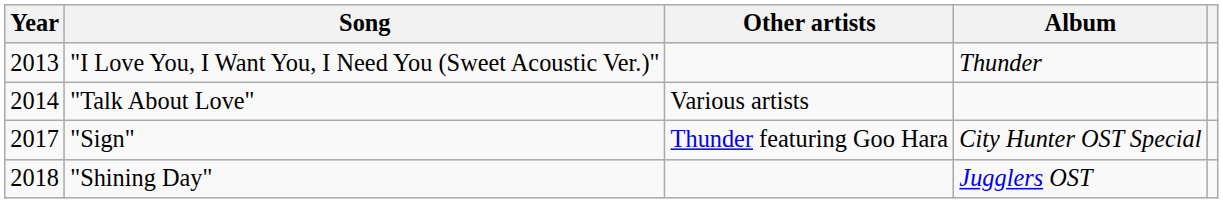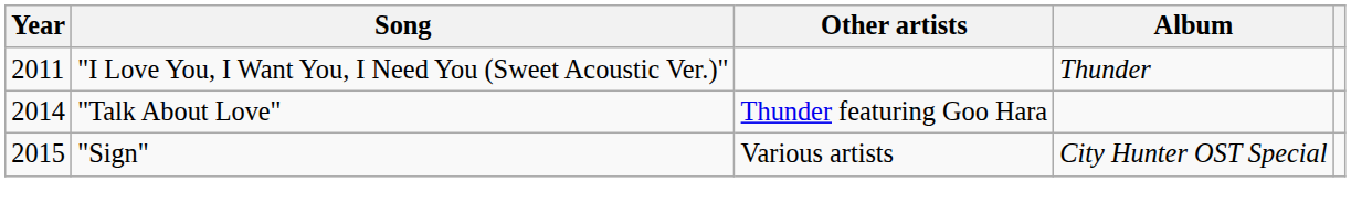 <table class="wikitable">
 <tr>
 <th>Year</th>
 <th>Song</th>
 <th>Other artists</th>
 <th>Album</th>
 <th scope="col" class="unsortable"></th>
 </tr>
 <tr>
-<td>2013</td>
+<td>2011</td>
 <td>"I Love You, I Want You, I Need You (Sweet Acoustic Ver.)"</td>
 <td></td>
 <td><em>Thunder</em></td>
 <td></td>
 </tr>
 <tr>
 <td>2014</td>
 <td>"Talk About Love"</td>
-<td>Various artists</td>
+<td><a href='#'>Thunder</a> featuring Goo Hara</td>
 <td></td>
 <td></td>
 </tr>
 <tr>
-<td>2017</td>
+<td>2015</td>
 <td>"Sign"</td>
-<td><a href='#'>Thunder</a> featuring Goo Hara</td>
+<td>Various artists</td>
 <td><em>City Hunter OST Special</em></td>
 <td></td>
 </tr>
-<tr>
-<td>2018</td>
-<td>"Shining Day"</td>
-<td></td>
-<td><em><a href='#'>Jugglers</a> OST</em></td>
-<td></td>
-</tr>
 </table>
